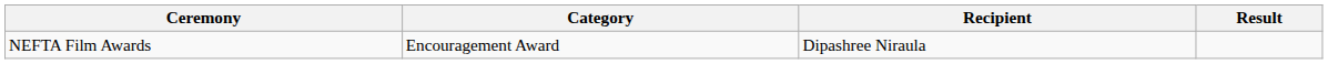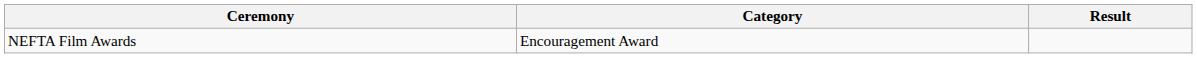 <table class="wikitable mw-collapsible " style="width:99%;"  >
 <tr>
 <th style="width:25%;" scope="col">Ceremony</th>
 <th style="width:25%;" scope="col">Category</th>
-<th style="width:25%;" scope="col">Recipient</th>
 <th style="width:8%;" scope="col">Result</th>
 </tr>
 <tr>
 <td>NEFTA Film Awards</td>
 <td>Encouragement Award</td>
-<td>Dipashree Niraula</td>
 <td></td>
 </tr>
 </table>
